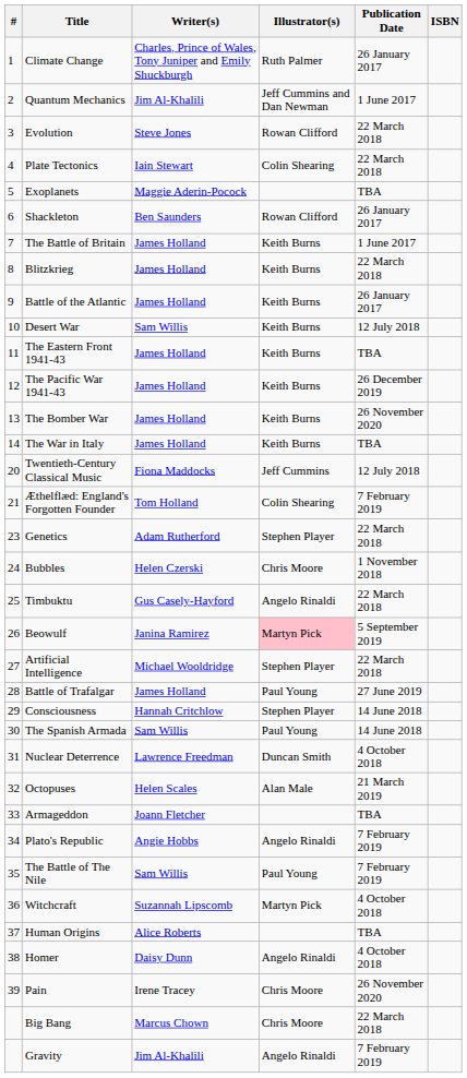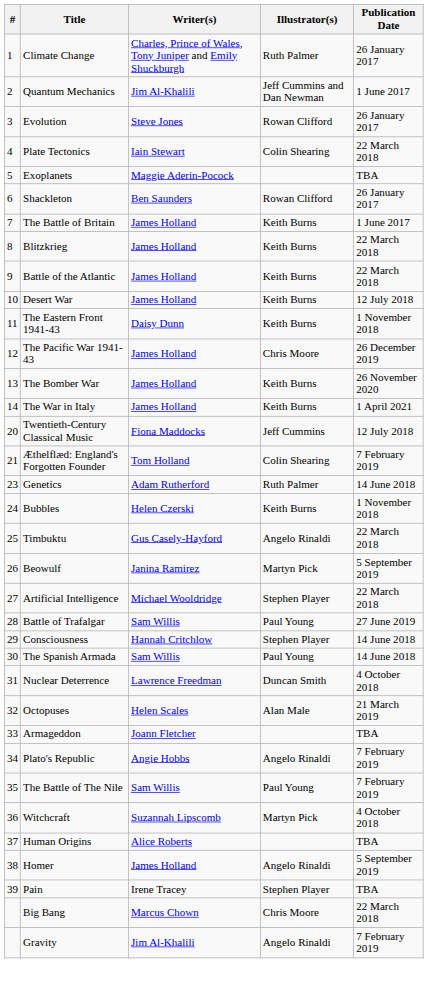 <table class="wikitable sortable">
 <tr>
 <th>#</th>
 <th>Title</th>
 <th>Writer(s)</th>
 <th>Illustrator(s)</th>
 <th data-sort-type="date">Publication Date</th>
-<th>ISBN</th>
 </tr>
 <tr>
 <td>1</td>
 <td>Climate Change</td>
 <td><a href='#'>Charles, Prince of Wales</a>, <a href='#'>Tony Juniper</a> and <a href='#'>Emily Shuckburgh</a></td>
 <td>Ruth Palmer</td>
 <td>26 January 2017</td>
-<td></td>
 </tr>
 <tr>
 <td>2</td>
 <td>Quantum Mechanics</td>
 <td><a href='#'>Jim Al-Khalili</a></td>
 <td>Jeff Cummins and Dan Newman</td>
 <td>1 June 2017</td>
-<td></td>
 </tr>
 <tr>
 <td>3</td>
 <td>Evolution</td>
 <td><a href='#'>Steve Jones</a></td>
 <td>Rowan Clifford</td>
-<td>22 March 2018</td>
-<td></td>
+<td>26 January 2017</td>
 </tr>
 <tr>
 <td>4</td>
 <td>Plate Tectonics</td>
 <td><a href='#'>Iain Stewart</a></td>
 <td>Colin Shearing</td>
 <td>22 March 2018</td>
-<td></td>
 </tr>
 <tr>
 <td>5</td>
 <td>Exoplanets</td>
 <td><a href='#'>Maggie Aderin-Pocock</a></td>
 <td></td>
 <td>TBA</td>
-<td></td>
 </tr>
 <tr>
 <td>6</td>
 <td>Shackleton</td>
 <td><a href='#'>Ben Saunders</a></td>
 <td>Rowan Clifford</td>
 <td>26 January 2017</td>
-<td></td>
 </tr>
 <tr>
 <td>7</td>
 <td>The Battle of Britain</td>
 <td><a href='#'>James Holland</a></td>
 <td>Keith Burns</td>
 <td>1 June 2017</td>
-<td></td>
 </tr>
 <tr>
 <td>8</td>
 <td>Blitzkrieg</td>
 <td><a href='#'>James Holland</a></td>
 <td>Keith Burns</td>
 <td>22 March 2018</td>
-<td></td>
 </tr>
 <tr>
 <td>9</td>
 <td>Battle of the Atlantic</td>
 <td><a href='#'>James Holland</a></td>
 <td>Keith Burns</td>
-<td>26 January 2017</td>
-<td></td>
+<td>22 March 2018</td>
 </tr>
 <tr>
 <td>10</td>
 <td>Desert War</td>
-<td><a href='#'>Sam Willis</a></td>
+<td><a href='#'>James Holland</a></td>
 <td>Keith Burns</td>
 <td>12 July 2018</td>
-<td></td>
 </tr>
 <tr>
 <td>11</td>
 <td>The Eastern Front 1941-43</td>
-<td><a href='#'>James Holland</a></td>
+<td><a href='#'>Daisy Dunn</a></td>
 <td>Keith Burns</td>
-<td>TBA</td>
-<td></td>
+<td>1 November 2018</td>
 </tr>
 <tr>
 <td>12</td>
 <td>The Pacific War 1941-43</td>
 <td><a href='#'>James Holland</a></td>
-<td>Keith Burns</td>
+<td>Chris Moore</td>
 <td>26 December 2019</td>
-<td></td>
 </tr>
 <tr>
 <td>13</td>
 <td>The Bomber War</td>
 <td><a href='#'>James Holland</a></td>
 <td>Keith Burns</td>
 <td>26 November 2020</td>
-<td></td>
 </tr>
 <tr>
 <td>14</td>
 <td>The War in Italy</td>
 <td><a href='#'>James Holland</a></td>
 <td>Keith Burns</td>
-<td>TBA</td>
-<td></td>
+<td>1 April 2021</td>
 </tr>
 <tr>
 <td>20</td>
 <td>Twentieth-Century Classical Music</td>
 <td><a href='#'>Fiona Maddocks</a></td>
 <td>Jeff Cummins</td>
 <td>12 July 2018</td>
-<td></td>
 </tr>
 <tr>
 <td>21</td>
 <td>Æthelflæd: England's Forgotten Founder</td>
 <td><a href='#'>Tom Holland</a></td>
 <td>Colin Shearing</td>
 <td>7 February 2019</td>
-<td></td>
 </tr>
 <tr>
 <td>23</td>
 <td>Genetics</td>
 <td><a href='#'>Adam Rutherford</a></td>
-<td>Stephen Player</td>
-<td>22 March 2018</td>
-<td></td>
+<td>Ruth Palmer</td>
+<td>14 June 2018</td>
 </tr>
 <tr>
 <td>24</td>
 <td>Bubbles</td>
 <td><a href='#'>Helen Czerski</a></td>
-<td>Chris Moore</td>
+<td>Keith Burns</td>
 <td>1 November 2018</td>
-<td></td>
 </tr>
 <tr>
 <td>25</td>
 <td>Timbuktu</td>
 <td><a href='#'>Gus Casely-Hayford</a></td>
 <td>Angelo Rinaldi</td>
 <td>22 March 2018</td>
-<td></td>
 </tr>
 <tr>
 <td>26</td>
 <td>Beowulf</td>
 <td><a href='#'>Janina Ramirez</a></td>
-<td style="background: pink;">Martyn Pick</td>
+<td>Martyn Pick</td>
 <td>5 September 2019</td>
-<td></td>
 </tr>
 <tr>
 <td>27</td>
 <td>Artificial Intelligence</td>
 <td><a href='#'>Michael Wooldridge</a></td>
 <td>Stephen Player</td>
 <td>22 March 2018</td>
-<td></td>
 </tr>
 <tr>
 <td>28</td>
 <td>Battle of Trafalgar</td>
-<td><a href='#'>James Holland</a></td>
+<td><a href='#'>Sam Willis</a></td>
 <td>Paul Young</td>
 <td>27 June 2019</td>
-<td></td>
 </tr>
 <tr>
 <td>29</td>
 <td>Consciousness</td>
 <td><a href='#'>Hannah Critchlow</a></td>
 <td>Stephen Player</td>
 <td>14 June 2018</td>
-<td></td>
 </tr>
 <tr>
 <td>30</td>
 <td>The Spanish Armada</td>
 <td><a href='#'>Sam Willis</a></td>
 <td>Paul Young</td>
 <td>14 June 2018</td>
-<td></td>
 </tr>
 <tr>
 <td>31</td>
 <td>Nuclear Deterrence</td>
 <td><a href='#'>Lawrence Freedman</a></td>
 <td>Duncan Smith</td>
 <td>4 October 2018</td>
-<td></td>
 </tr>
 <tr>
 <td>32</td>
 <td>Octopuses</td>
 <td><a href='#'>Helen Scales</a></td>
 <td>Alan Male</td>
 <td>21 March 2019</td>
-<td></td>
 </tr>
 <tr>
 <td>33</td>
 <td>Armageddon</td>
 <td><a href='#'>Joann Fletcher</a></td>
 <td></td>
 <td>TBA</td>
-<td></td>
 </tr>
 <tr>
 <td>34</td>
 <td>Plato's Republic</td>
 <td><a href='#'>Angie Hobbs</a></td>
 <td>Angelo Rinaldi</td>
 <td>7 February 2019</td>
-<td></td>
 </tr>
 <tr>
 <td>35</td>
 <td>The Battle of The Nile</td>
 <td><a href='#'>Sam Willis</a></td>
 <td>Paul Young</td>
 <td>7 February 2019</td>
-<td></td>
 </tr>
 <tr>
 <td>36</td>
 <td>Witchcraft</td>
 <td><a href='#'>Suzannah Lipscomb</a></td>
 <td>Martyn Pick</td>
 <td>4 October 2018</td>
-<td></td>
 </tr>
 <tr>
 <td>37</td>
 <td>Human Origins</td>
 <td><a href='#'>Alice Roberts</a></td>
 <td></td>
 <td>TBA</td>
-<td></td>
 </tr>
 <tr>
 <td>38</td>
 <td>Homer</td>
-<td><a href='#'>Daisy Dunn</a></td>
+<td><a href='#'>James Holland</a></td>
 <td>Angelo Rinaldi</td>
-<td>4 October 2018</td>
-<td></td>
+<td>5 September 2019</td>
 </tr>
 <tr>
 <td>39</td>
 <td>Pain</td>
 <td>Irene Tracey</td>
-<td>Chris Moore</td>
-<td>26 November 2020</td>
-<td></td>
+<td>Stephen Player</td>
+<td>TBA</td>
 </tr>
 <tr>
 <td></td>
 <td>Big Bang</td>
 <td><a href='#'>Marcus Chown</a></td>
 <td>Chris Moore</td>
 <td>22 March 2018</td>
-<td></td>
 </tr>
 <tr>
 <td></td>
 <td>Gravity</td>
 <td><a href='#'>Jim Al-Khalili</a></td>
 <td>Angelo Rinaldi</td>
 <td>7 February 2019</td>
-<td></td>
 </tr>
 </table>
